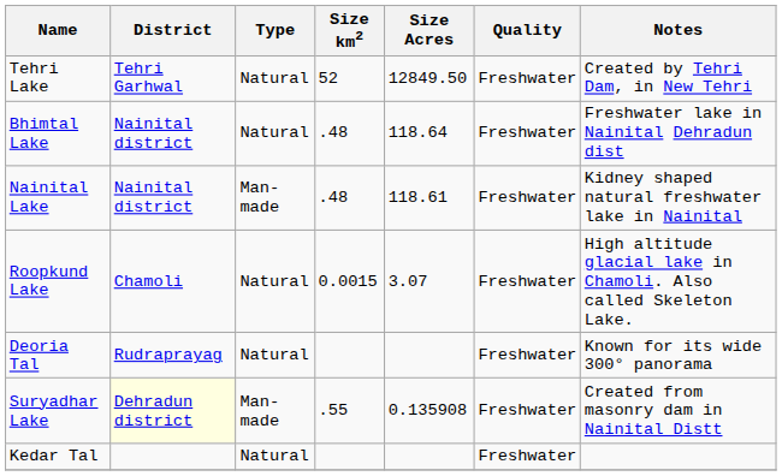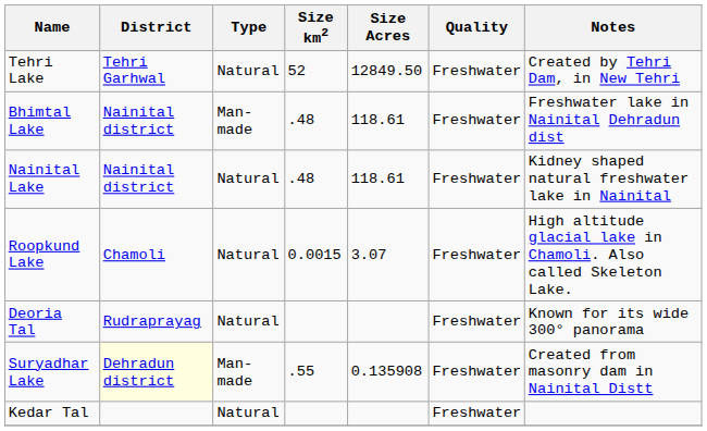 <table class="wikitable sortable">
 <tr>
 <th>Name</th>
 <th>District</th>
 <th>Type</th>
 <th>Size km<sup>2</sup></th>
 <th>Size Acres</th>
 <th>Quality</th>
 <th>Notes</th>
 </tr>
 <tr>
 <td>Tehri Lake</td>
 <td><a href='#'>Tehri Garhwal</a></td>
 <td>Natural</td>
 <td>52</td>
 <td>12849.50</td>
 <td>Freshwater</td>
 <td>Created by <a href='#'>Tehri Dam</a>, in <a href='#'>New Tehri</a></td>
 </tr>
 <tr>
 <td><a href='#'>Bhimtal Lake</a></td>
 <td><a href='#'>Nainital district</a></td>
-<td>Natural</td>
+<td>Man-made</td>
 <td>.48</td>
-<td>118.64</td>
+<td>118.61</td>
 <td>Freshwater</td>
 <td>Freshwater lake in <a href='#'>Nainital</a> <a href='#'>Dehradun dist</a></td>
 </tr>
 <tr>
 <td><a href='#'>Nainital Lake</a></td>
 <td><a href='#'>Nainital district</a></td>
-<td>Man-made</td>
+<td>Natural</td>
 <td>.48</td>
 <td>118.61</td>
 <td>Freshwater</td>
 <td>Kidney shaped natural freshwater lake in <a href='#'>Nainital</a></td>
 </tr>
 <tr>
 <td><a href='#'>Roopkund Lake</a></td>
 <td><a href='#'>Chamoli</a></td>
 <td>Natural</td>
 <td>0.0015</td>
 <td>3.07</td>
 <td>Freshwater</td>
 <td>High altitude <a href='#'>glacial lake</a> in <a href='#'>Chamoli</a>. Also called Skeleton Lake.</td>
 </tr>
 <tr>
 <td><a href='#'>Deoria Tal</a></td>
 <td><a href='#'>Rudraprayag</a></td>
 <td>Natural</td>
 <td></td>
 <td></td>
 <td>Freshwater</td>
 <td>Known for its wide 300° panorama</td>
 </tr>
 <tr>
 <td><a href='#'>Suryadhar Lake</a></td>
 <td style="background: lightyellow;"><a href='#'>Dehradun district</a></td>
 <td>Man-made</td>
 <td>.55</td>
 <td>0.135908</td>
 <td>Freshwater</td>
 <td>Created from masonry dam in <a href='#'>Nainital Distt</a></td>
 </tr>
 <tr>
 <td>Kedar Tal</td>
 <td></td>
 <td>Natural</td>
 <td></td>
 <td></td>
 <td>Freshwater</td>
 <td></td>
 </tr>
 <tr>
 </tr>
 </table>
